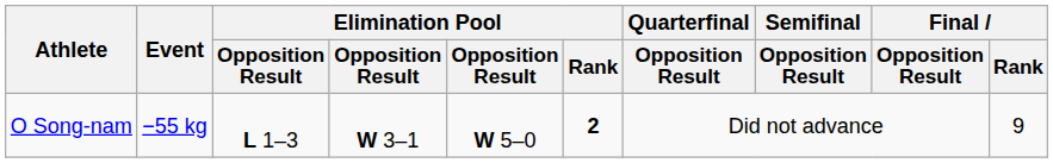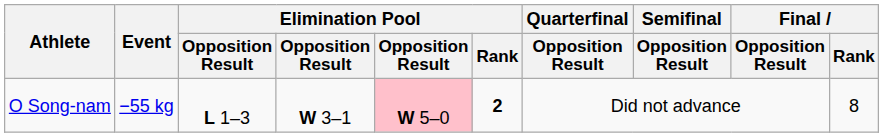 <table class="wikitable" style="font-size:90%">
 <tr>
 <th rowspan="2">Athlete</th>
 <th rowspan="2">Event</th>
 <th colspan=4>Elimination Pool</th>
 <th>Quarterfinal</th>
 <th>Semifinal</th>
 <th colspan=2>Final / </th>
 </tr>
 <tr style="font-size: 95%">
 <th>Opposition<br>Result</th>
 <th>Opposition<br>Result</th>
 <th>Opposition<br>Result</th>
 <th>Rank</th>
 <th>Opposition<br>Result</th>
 <th>Opposition<br>Result</th>
 <th>Opposition<br>Result</th>
 <th>Rank</th>
 </tr>
 <tr align=center>
 <td align=left><a href='#'>O Song-nam</a></td>
 <td align=left><a href='#'>−55 kg</a></td>
 <td><br><strong>L</strong> 1–3 <sup></sup></td>
 <td><br><strong>W</strong> 3–1 <sup></sup></td>
-<td><br><strong>W</strong> 5–0 <sup></sup></td>
+<td style="background: pink;"><br><strong>W</strong> 5–0 <sup></sup></td>
 <td><strong>2</strong></td>
 <td colspan=3>Did not advance</td>
-<td>9</td>
+<td>8</td>
 </tr>
 </table>
